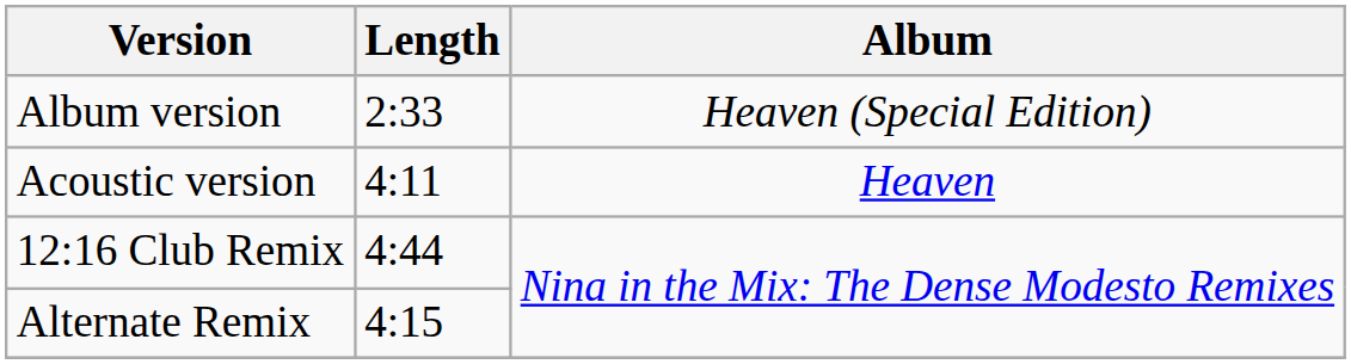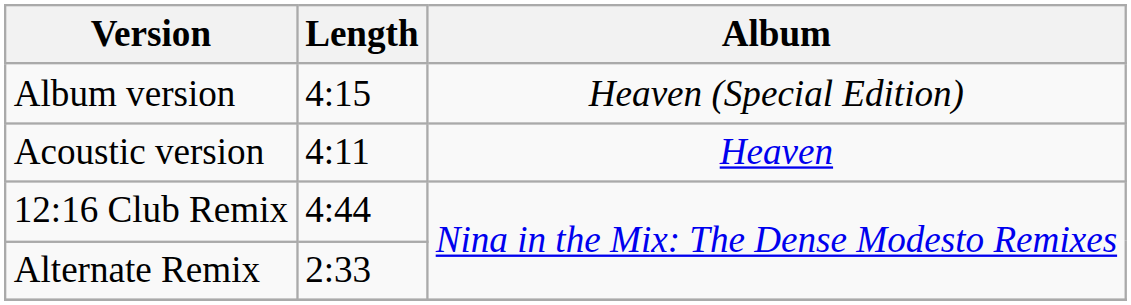 <table class="wikitable">
 <tr>
 <th>Version</th>
 <th>Length</th>
 <th>Album</th>
 </tr>
 <tr>
 <td>Album version</td>
-<td>2:33</td>
+<td>4:15</td>
 <td align="center"><em>Heaven (Special Edition)</em></td>
 </tr>
 <tr>
 <td>Acoustic version</td>
 <td>4:11</td>
 <td align="center"><em><a href='#'>Heaven</a></em></td>
 </tr>
 <tr>
 <td>12:16 Club Remix</td>
 <td>4:44</td>
 <td align="center" rowspan="2"><em><a href='#'>Nina in the Mix: The Dense Modesto Remixes</a></em></td>
 </tr>
 <tr>
 <td>Alternate Remix</td>
-<td>4:15</td>
+<td>2:33</td>
 </tr>
 <tr>
 </tr>
 </table>
